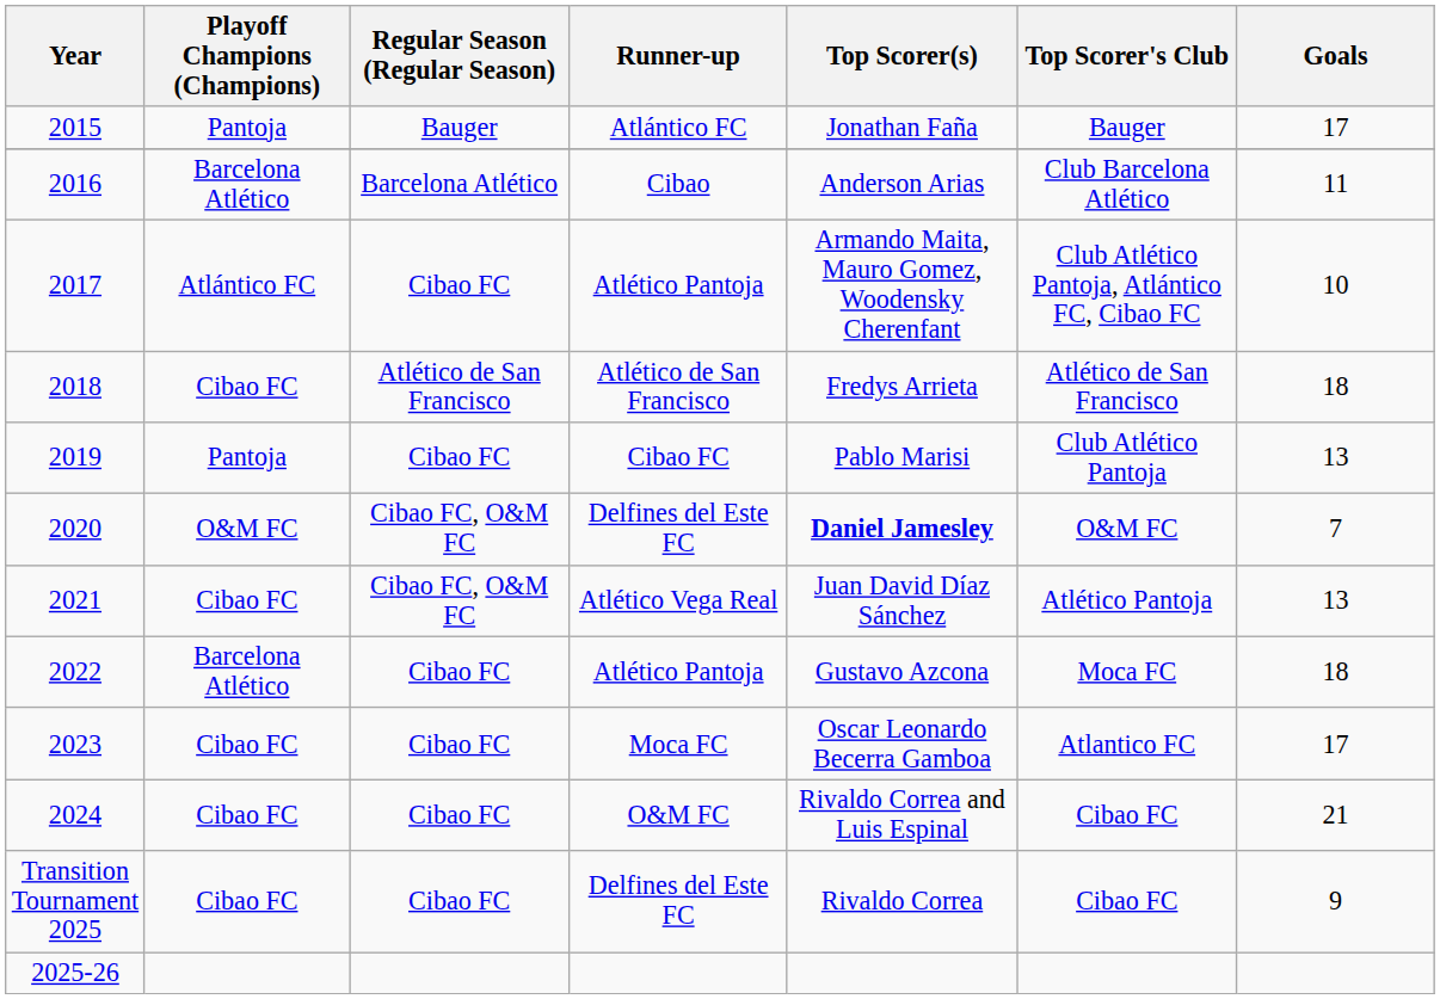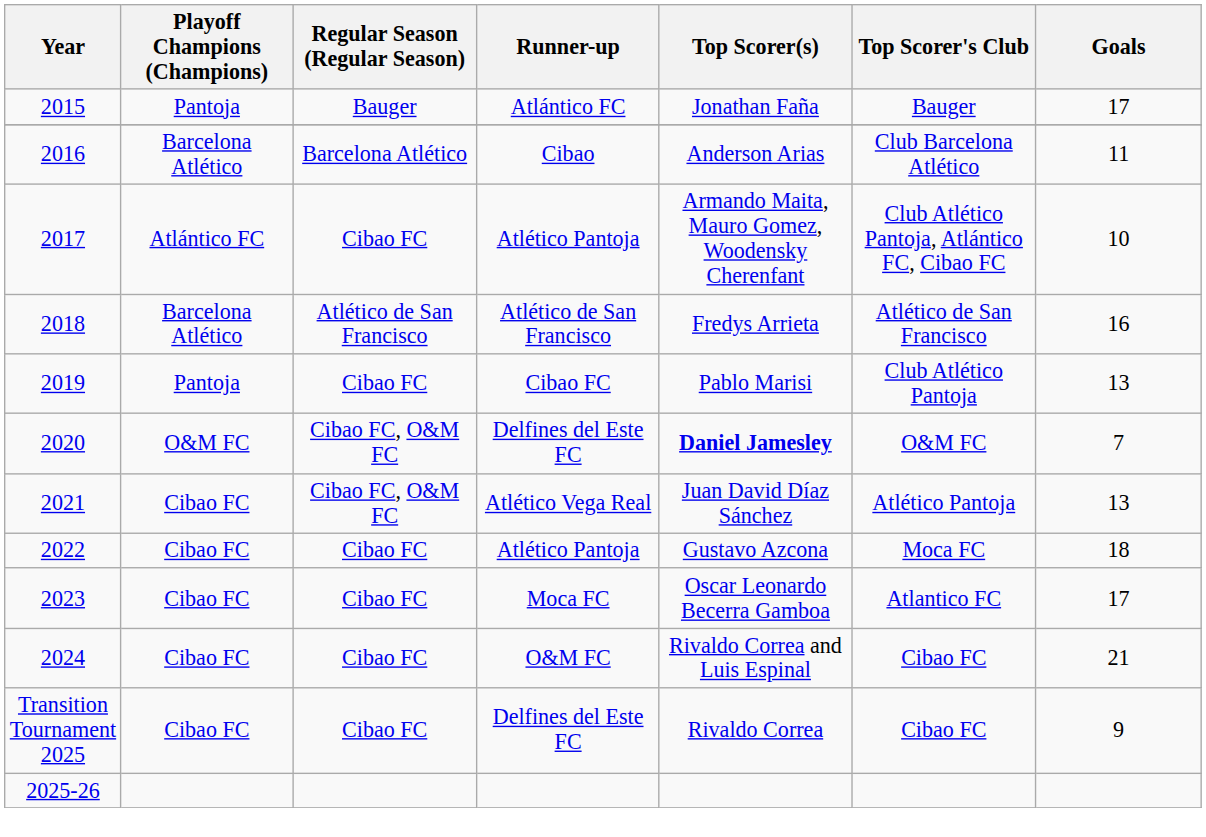 <table class="wikitable" style="text-align:center;font-size:100%;">
 <tr>
 <th style="width:50px;">Year</th>
 <th style="width:150px;">Playoff Champions <br> (Champions)</th>
 <th style="width:200px;">Regular Season <br> (Regular Season)</th>
 <th style="width:200px;">Runner-up</th>
 <th style="width:200px;">Top Scorer(s)</th>
 <th style="width:200px;">Top Scorer's Club</th>
 <th style="width:200px;">Goals</th>
 </tr>
 <tr>
 <td><a href='#'>2015</a></td>
 <td><a href='#'>Pantoja</a></td>
 <td><a href='#'>Bauger</a></td>
 <td><a href='#'>Atlántico FC</a></td>
 <td><a href='#'>Jonathan Faña</a></td>
 <td><a href='#'>Bauger</a></td>
 <td>17</td>
 </tr>
 <tr>
 </tr>
 <tr>
 <td><a href='#'>2016</a></td>
 <td><a href='#'>Barcelona Atlético</a></td>
 <td><a href='#'>Barcelona Atlético</a></td>
 <td><a href='#'>Cibao</a></td>
 <td><a href='#'>Anderson Arias</a></td>
 <td><a href='#'>Club Barcelona Atlético</a></td>
 <td>11</td>
 </tr>
 <tr>
 <td><a href='#'>2017</a></td>
 <td><a href='#'>Atlántico FC</a></td>
 <td><a href='#'>Cibao FC</a></td>
 <td><a href='#'>Atlético Pantoja</a></td>
 <td><a href='#'>Armando Maita</a>, <a href='#'>Mauro Gomez</a>, <a href='#'>Woodensky Cherenfant</a></td>
 <td><a href='#'>Club Atlético Pantoja</a>, <a href='#'>Atlántico FC</a>, <a href='#'>Cibao FC</a></td>
 <td>10</td>
 </tr>
 <tr>
 <td><a href='#'>2018</a></td>
-<td><a href='#'>Cibao FC</a></td>
+<td><a href='#'>Barcelona Atlético</a></td>
 <td><a href='#'>Atlético de San Francisco</a></td>
 <td><a href='#'>Atlético de San Francisco</a></td>
 <td><a href='#'>Fredys Arrieta</a></td>
 <td><a href='#'>Atlético de San Francisco</a></td>
-<td>18</td>
+<td>16</td>
 </tr>
 <tr>
 <td><a href='#'>2019</a></td>
 <td><a href='#'>Pantoja</a></td>
 <td><a href='#'>Cibao FC</a></td>
 <td><a href='#'>Cibao FC</a></td>
 <td><a href='#'>Pablo Marisi</a></td>
 <td><a href='#'>Club Atlético Pantoja</a></td>
 <td>13</td>
 </tr>
 <tr>
 <td><a href='#'>2020</a></td>
 <td><a href='#'>O&M FC</a></td>
 <td><a href='#'>Cibao FC</a>, <a href='#'>O&M FC</a></td>
 <td><a href='#'>Delfines del Este FC</a></td>
 <td><strong><a href='#'>Daniel Jamesley</a></strong></td>
 <td><a href='#'>O&M FC</a></td>
 <td>7</td>
 </tr>
 <tr>
 <td><a href='#'>2021</a></td>
 <td><a href='#'>Cibao FC</a></td>
 <td><a href='#'>Cibao FC</a>, <a href='#'>O&M FC</a></td>
 <td><a href='#'>Atlético Vega Real</a></td>
 <td><a href='#'>Juan David Díaz Sánchez</a></td>
 <td><a href='#'>Atlético Pantoja</a></td>
 <td>13</td>
 </tr>
 <tr>
 <td><a href='#'>2022</a></td>
-<td><a href='#'>Barcelona Atlético</a></td>
+<td><a href='#'>Cibao FC</a></td>
 <td><a href='#'>Cibao FC</a></td>
 <td><a href='#'>Atlético Pantoja</a></td>
 <td><a href='#'>Gustavo Azcona</a></td>
 <td><a href='#'>Moca FC</a></td>
 <td>18</td>
 </tr>
 <tr>
 <td><a href='#'>2023</a></td>
 <td><a href='#'>Cibao FC</a></td>
 <td><a href='#'>Cibao FC</a></td>
 <td><a href='#'>Moca FC</a></td>
 <td><a href='#'>Oscar Leonardo Becerra Gamboa</a></td>
 <td><a href='#'>Atlantico FC</a></td>
 <td>17</td>
 </tr>
 <tr>
 <td><a href='#'>2024</a></td>
 <td><a href='#'>Cibao FC</a></td>
 <td><a href='#'>Cibao FC</a></td>
 <td><a href='#'>O&M FC</a></td>
 <td><a href='#'>Rivaldo Correa</a> and <a href='#'> Luis Espinal</a></td>
 <td><a href='#'>Cibao FC</a></td>
 <td>21</td>
 </tr>
 <tr>
 <td><a href='#'>Transition Tournament 2025</a></td>
 <td><a href='#'>Cibao FC</a></td>
 <td><a href='#'>Cibao FC</a></td>
 <td><a href='#'>Delfines del Este FC</a></td>
 <td><a href='#'>Rivaldo Correa</a></td>
 <td><a href='#'>Cibao FC</a></td>
 <td>9</td>
 </tr>
 <tr>
 <td><a href='#'>2025-26</a></td>
 <td></td>
 <td></td>
 <td></td>
 <td></td>
 <td></td>
 <td></td>
 </tr>
 </table>
